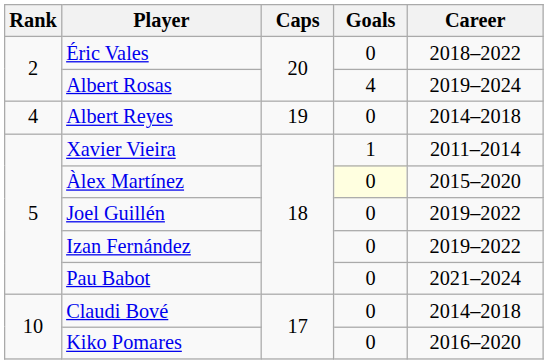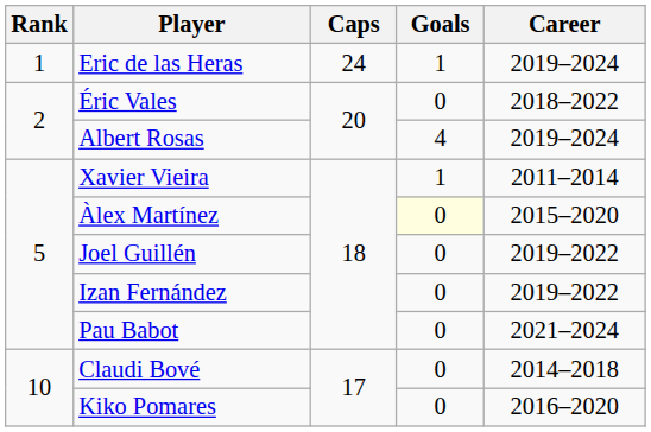 <table class="wikitable sortable" style="text-align:center;">
 <tr>
 <th width=30px>Rank</th>
 <th style="width:150px;">Player</th>
 <th width=50px>Caps</th>
 <th width=50px>Goals</th>
 <th style="width:100px;">Career</th>
+</tr>
+<tr>
+<td>1</td>
+<td align=left><a href='#'>Eric de las Heras</a></td>
+<td>24</td>
+<td>1</td>
+<td>2019–2024</td>
 </tr>
 <tr>
 <td rowspan="2">2</td>
 <td align=left><a href='#'>Éric Vales</a></td>
 <td rowspan="2">20</td>
 <td>0</td>
 <td>2018–2022</td>
 </tr>
 <tr>
 <td align=left><a href='#'>Albert Rosas</a></td>
 <td>4</td>
 <td>2019–2024</td>
-</tr>
-<tr>
-<td>4</td>
-<td align=left><a href='#'>Albert Reyes</a></td>
-<td>19</td>
-<td>0</td>
-<td>2014–2018</td>
 </tr>
 <tr>
 <td rowspan="5">5</td>
 <td align=left><a href='#'>Xavier Vieira</a></td>
 <td rowspan="5">18</td>
 <td>1</td>
 <td>2011–2014</td>
 </tr>
 <tr>
 <td align=left><a href='#'>Àlex Martínez</a></td>
 <td style="background: lightyellow;">0</td>
 <td>2015–2020</td>
 </tr>
 <tr>
 <td align=left><a href='#'>Joel Guillén</a></td>
 <td>0</td>
 <td>2019–2022</td>
 </tr>
 <tr>
 <td align=left><a href='#'>Izan Fernández</a></td>
 <td>0</td>
 <td>2019–2022</td>
 </tr>
 <tr>
 <td align=left><a href='#'>Pau Babot</a></td>
 <td>0</td>
 <td>2021–2024</td>
 </tr>
 <tr>
 <td rowspan="2">10</td>
 <td align=left><a href='#'>Claudi Bové</a></td>
 <td rowspan="2">17</td>
 <td>0</td>
 <td>2014–2018</td>
 </tr>
 <tr>
 <td align=left><a href='#'>Kiko Pomares</a></td>
 <td>0</td>
 <td>2016–2020</td>
 </tr>
 </table>
